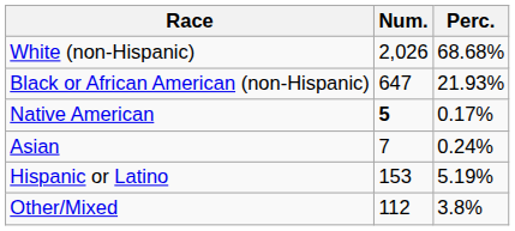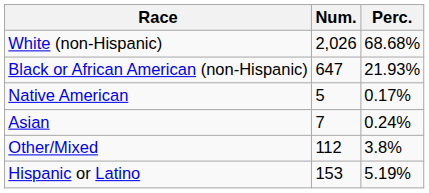 <table class="wikitable">
 <tr>
 <th>Race</th>
 <th>Num.</th>
 <th>Perc.</th>
 </tr>
 <tr>
 <td><a href='#'>White</a> (non-Hispanic)</td>
 <td>2,026</td>
 <td>68.68%</td>
 </tr>
 <tr>
 <td><a href='#'>Black or African American</a> (non-Hispanic)</td>
 <td>647</td>
 <td>21.93%</td>
 </tr>
 <tr>
 <td><a href='#'>Native American</a></td>
-<td><strong>5</strong></td>
+<td>5</td>
 <td>0.17%</td>
 </tr>
 <tr>
 <td><a href='#'>Asian</a></td>
 <td>7</td>
 <td>0.24%</td>
 </tr>
 <tr>
+<td><a href='#'>Other/Mixed</a></td>
+<td>112</td>
+<td>3.8%</td>
+</tr>
+<tr>
 <td><a href='#'>Hispanic</a> or <a href='#'>Latino</a></td>
 <td>153</td>
 <td>5.19%</td>
 </tr>
-<tr>
-<td><a href='#'>Other/Mixed</a></td>
-<td>112</td>
-<td>3.8%</td>
-</tr>
 </table>
